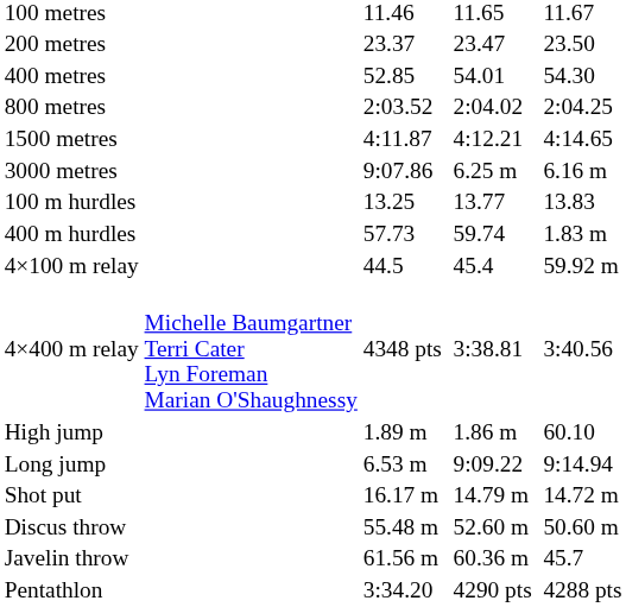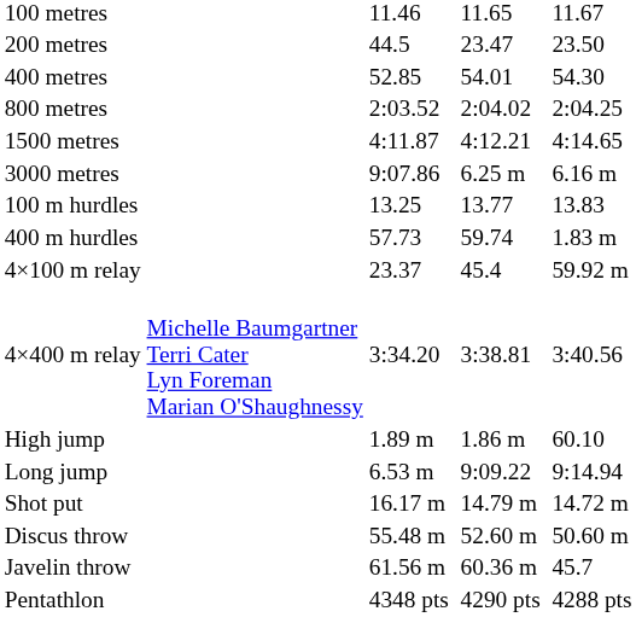 <table>
 <tr>
 <td>100 metres</td>
 <td></td>
 <td>11.46</td>
 <td></td>
 <td>11.65</td>
 <td></td>
 <td>11.67</td>
 </tr>
 <tr>
 <td>200 metres</td>
 <td></td>
-<td>23.37</td>
+<td>44.5</td>
 <td></td>
 <td>23.47</td>
 <td></td>
 <td>23.50</td>
 </tr>
 <tr>
 <td>400 metres</td>
 <td></td>
 <td>52.85</td>
 <td></td>
 <td>54.01</td>
 <td></td>
 <td>54.30</td>
 </tr>
 <tr>
 <td>800 metres</td>
 <td></td>
 <td>2:03.52</td>
 <td></td>
 <td>2:04.02</td>
 <td></td>
 <td>2:04.25</td>
 </tr>
 <tr>
 <td>1500 metres</td>
 <td></td>
 <td>4:11.87</td>
 <td></td>
 <td>4:12.21</td>
 <td></td>
 <td>4:14.65</td>
 </tr>
 <tr>
 <td>3000 metres</td>
 <td></td>
 <td>9:07.86</td>
 <td></td>
 <td>6.25 m</td>
 <td></td>
 <td>6.16 m</td>
 </tr>
 <tr>
 <td>100 m hurdles</td>
 <td></td>
 <td>13.25</td>
 <td></td>
 <td>13.77</td>
 <td></td>
 <td>13.83</td>
 </tr>
 <tr>
 <td>400 m hurdles</td>
 <td></td>
 <td>57.73</td>
 <td></td>
 <td>59.74</td>
 <td></td>
 <td>1.83 m</td>
 </tr>
 <tr>
 <td>4×100 m relay</td>
 <td></td>
-<td>44.5</td>
+<td>23.37</td>
 <td></td>
 <td>45.4</td>
 <td></td>
 <td>59.92 m</td>
 </tr>
 <tr>
 <td>4×400 m relay</td>
 <td><br><a href='#'>Michelle Baumgartner</a><br><a href='#'>Terri Cater</a><br><a href='#'>Lyn Foreman</a><br><a href='#'>Marian O'Shaughnessy</a></td>
-<td>4348 pts</td>
+<td>3:34.20</td>
 <td></td>
 <td>3:38.81</td>
 <td></td>
 <td>3:40.56</td>
 </tr>
 <tr>
 <td>High jump</td>
 <td></td>
 <td>1.89 m</td>
 <td></td>
 <td>1.86 m</td>
 <td></td>
 <td>60.10</td>
 </tr>
 <tr>
 <td>Long jump</td>
 <td></td>
 <td>6.53 m</td>
 <td></td>
 <td>9:09.22</td>
 <td></td>
 <td>9:14.94</td>
 </tr>
 <tr>
 <td>Shot put</td>
 <td></td>
 <td>16.17 m</td>
 <td></td>
 <td>14.79 m</td>
 <td></td>
 <td>14.72 m</td>
 </tr>
 <tr>
 <td>Discus throw</td>
 <td></td>
 <td>55.48 m</td>
 <td></td>
 <td>52.60 m</td>
 <td></td>
 <td>50.60 m</td>
 </tr>
 <tr>
 <td>Javelin throw</td>
 <td></td>
 <td>61.56 m</td>
 <td></td>
 <td>60.36 m</td>
 <td></td>
 <td>45.7</td>
 </tr>
 <tr>
 <td>Pentathlon</td>
 <td></td>
-<td>3:34.20</td>
+<td>4348 pts</td>
 <td></td>
 <td>4290 pts</td>
 <td></td>
 <td>4288 pts</td>
 </tr>
 </table>
